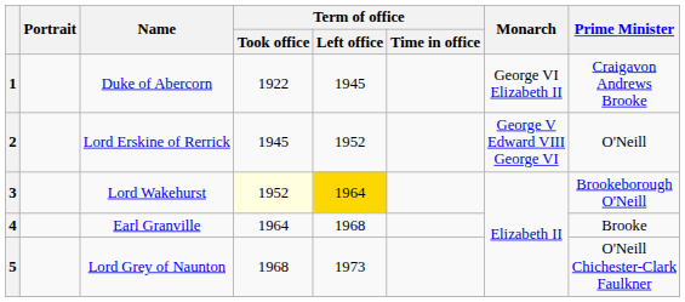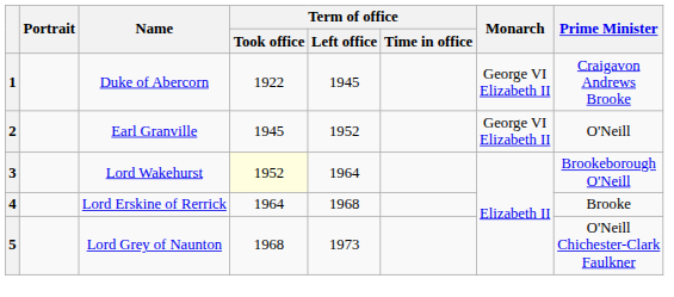 <table class="wikitable" style="text-align:center">
 <tr>
 <th rowspan=2></th>
 <th rowspan=2>Portrait</th>
 <th rowspan=2>Name<br></th>
 <th colspan=3>Term of office</th>
 <th rowspan=2>Monarch</th>
 <th rowspan=2><a href='#'>Prime Minister</a></th>
 </tr>
 <tr>
 <th>Took office</th>
 <th>Left office</th>
 <th>Time in office</th>
 </tr>
 <tr>
 <th>1</th>
 <td></td>
 <td><a href='#'>Duke of Abercorn</a><br></td>
 <td> 1922</td>
 <td> 1945</td>
 <td></td>
 <td>George VI<br><a href='#'>Elizabeth II</a></td>
 <td><a href='#'>Craigavon</a><br><a href='#'>Andrews</a><br><a href='#'>Brooke</a></td>
 </tr>
 <tr>
 <th>2</th>
 <td></td>
-<td><a href='#'>Lord Erskine of Rerrick</a><br></td>
+<td><a href='#'>Earl Granville</a><br></td>
 <td> 1945</td>
 <td> 1952</td>
 <td></td>
-<td><a href='#'>George V</a><br><a href='#'>Edward VIII</a><br><a href='#'>George VI</a></td>
+<td>George VI<br><a href='#'>Elizabeth II</a></td>
 <td>O'Neill</td>
 </tr>
 <tr>
 <th>3</th>
 <td></td>
 <td><a href='#'>Lord Wakehurst</a><br></td>
 <td style="background: lightyellow;"> 1952</td>
-<td style="background: gold;"> 1964</td>
+<td> 1964</td>
 <td></td>
 <td rowspan="3"><a href='#'>Elizabeth II</a></td>
 <td><a href='#'>Brookeborough</a><br><a href='#'>O'Neill</a></td>
 </tr>
 <tr>
 <th>4</th>
 <td></td>
-<td><a href='#'>Earl Granville</a><br></td>
+<td><a href='#'>Lord Erskine of Rerrick</a><br></td>
 <td> 1964</td>
 <td> 1968</td>
 <td></td>
 <td>Brooke</td>
 </tr>
 <tr>
 <th>5</th>
 <td></td>
 <td><a href='#'>Lord Grey of Naunton</a><br></td>
 <td> 1968</td>
 <td> 1973</td>
 <td></td>
 <td>O'Neill<br><a href='#'>Chichester-Clark</a><br><a href='#'>Faulkner</a></td>
 </tr>
 </table>
